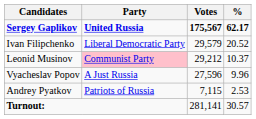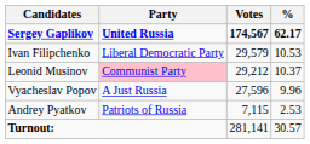 <table class="wikitable sortable">
 <tr>
 <th>Candidates</th>
 <th>Party</th>
 <th>Votes</th>
 <th>%</th>
 </tr>
 <tr>
 <td><strong><a href='#'>Sergey Gaplikov</a></strong></td>
 <td><strong><a href='#'>United Russia</a></strong></td>
-<td align=right><strong>175,567</strong></td>
+<td align=right><strong>174,567</strong></td>
 <td align=right><strong>62.17</strong></td>
 </tr>
 <tr>
 <td>Ivan Filipchenko</td>
 <td><a href='#'>Liberal Democratic Party</a></td>
 <td align=right>29,579</td>
-<td align=right>20.52</td>
+<td align=right>10.53</td>
 </tr>
 <tr>
 <td>Leonid Musinov</td>
 <td style="background: pink;"><a href='#'>Communist Party</a></td>
 <td align=right>29,212</td>
 <td align=right>10.37</td>
 </tr>
 <tr>
 <td>Vyacheslav Popov</td>
 <td><a href='#'>A Just Russia</a></td>
 <td align=right>27,596</td>
 <td align=right>9.96</td>
 </tr>
 <tr>
 <td>Andrey Pyatkov</td>
 <td><a href='#'>Patriots of Russia</a></td>
 <td align=right>7,115</td>
 <td align=right>2.53</td>
 </tr>
 <tr>
 <td colspan="2"><strong>Turnout:</strong></td>
 <td>281,141</td>
 <td>30.57</td>
 </tr>
 </table>
